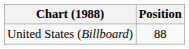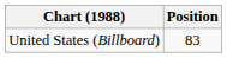 <table class="wikitable sortable">
 <tr>
 <th align="left">Chart (1988)</th>
 <th align="center">Position</th>
 </tr>
 <tr>
 <td>United States (<em>Billboard</em>)</td>
-<td style="text-align:center;">88</td>
+<td style="text-align:center;">83</td>
 </tr>
 </table>
